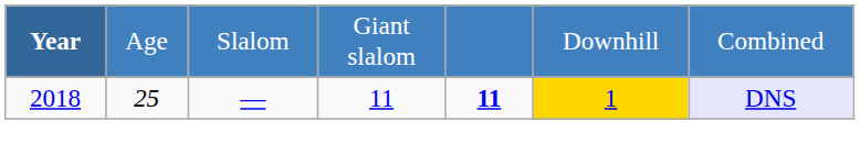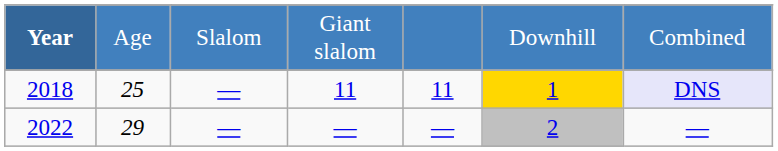 <table class="wikitable" style="font-size:95%; text-align:center; border:grey solid 1px; border-collapse:collapse;" width="40%">
 <tr style="background-color:#369; color:white;">
 <td rowspan="2" colspan="1" width="4%"><strong>Year</strong></td>
 </tr>
 <tr style="background-color:#4180be; color:white;">
 <td width="3%">Age</td>
 <td width="5%">Slalom</td>
 <td width="5%">Giant<br>slalom</td>
 <td width="5%"></td>
 <td width="5%">Downhill</td>
 <td width="5%">Combined</td>
 </tr>
 <tr style="background-color:#8CB2D8; color:white;">
 </tr>
 <tr>
 <td><a href='#'>2018</a></td>
 <td><em>25</em></td>
 <td><a href='#'>—</a></td>
 <td><a href='#'>11</a></td>
-<td><strong><a href='#'>11</a></strong></td>
+<td><a href='#'>11</a></td>
 <td bgcolor=gold><a href='#'>1</a></td>
 <td style="background: lavender;"><a href='#'>DNS</a></td>
 </tr>
+<tr>
+<td><a href='#'>2022</a></td>
+<td><em>29</em></td>
+<td><a href='#'>—</a></td>
+<td><a href='#'>—</a></td>
+<td><a href='#'>—</a></td>
+<td bgcolor=silver><a href='#'>2</a></td>
+<td><a href='#'>—</a></td>
+</tr>
 </table>
